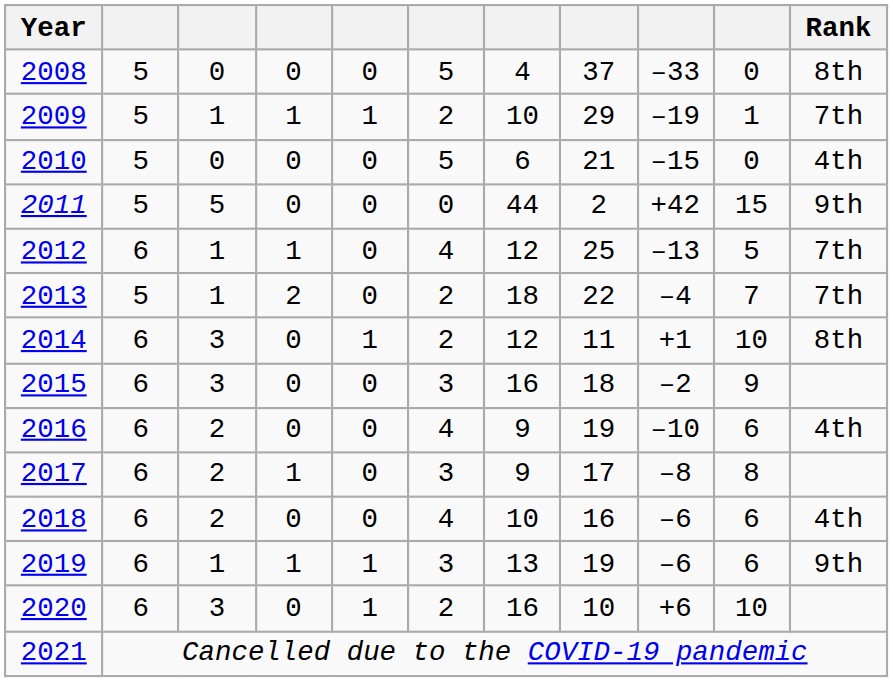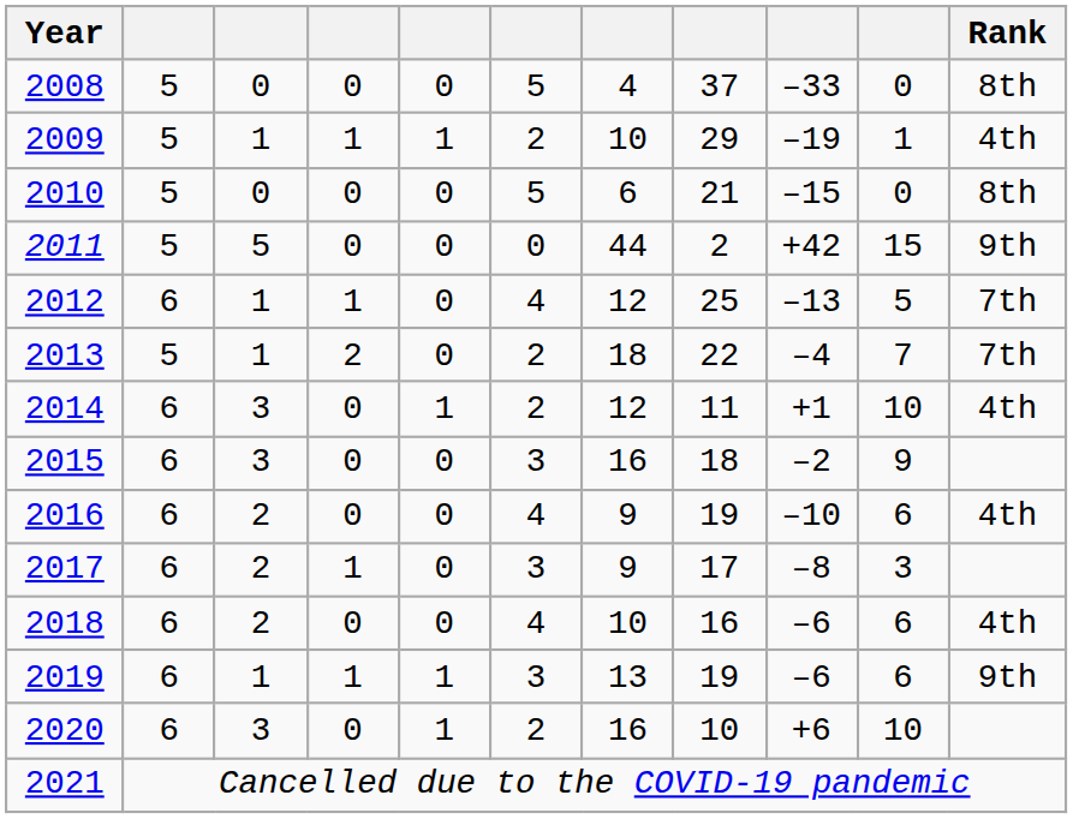 <table class="wikitable" style="text-align:center">
 <tr>
 <th width=40>Year</th>
 <th width=30></th>
 <th width=30></th>
 <th width=30></th>
 <th width=30></th>
 <th width=30></th>
 <th width=30></th>
 <th width=30></th>
 <th width=30></th>
 <th width=30></th>
 <th width=40>Rank</th>
 </tr>
 <tr>
 <td><a href='#'>2008</a></td>
 <td>5</td>
 <td>0</td>
 <td>0</td>
 <td>0</td>
 <td>5</td>
 <td>4</td>
 <td>37</td>
 <td>–33</td>
 <td>0</td>
 <td>8th</td>
 </tr>
 <tr>
 <td><a href='#'>2009</a></td>
 <td>5</td>
 <td>1</td>
 <td>1</td>
 <td>1</td>
 <td>2</td>
 <td>10</td>
 <td>29</td>
 <td>–19</td>
 <td>1</td>
-<td>7th</td>
+<td>4th</td>
 </tr>
 <tr>
 <td><a href='#'>2010</a></td>
 <td>5</td>
 <td>0</td>
 <td>0</td>
 <td>0</td>
 <td>5</td>
 <td>6</td>
 <td>21</td>
 <td>–15</td>
 <td>0</td>
-<td>4th</td>
+<td>8th </td>
 </tr>
 <tr>
 <td><em><a href='#'>2011</a></em></td>
 <td>5</td>
 <td>5</td>
 <td>0</td>
 <td>0</td>
 <td>0</td>
 <td>44</td>
 <td>2</td>
 <td>+42</td>
 <td>15</td>
 <td>9th </td>
 </tr>
 <tr>
 <td><a href='#'>2012</a></td>
 <td>6</td>
 <td>1</td>
 <td>1</td>
 <td>0</td>
 <td>4</td>
 <td>12</td>
 <td>25</td>
 <td>–13</td>
 <td>5</td>
 <td>7th</td>
 </tr>
 <tr>
 <td><a href='#'>2013</a></td>
 <td>5</td>
 <td>1</td>
 <td>2</td>
 <td>0</td>
 <td>2</td>
 <td>18</td>
 <td>22</td>
 <td>–4</td>
 <td>7</td>
 <td>7th</td>
 </tr>
 <tr>
 <td><a href='#'>2014</a></td>
 <td>6</td>
 <td>3</td>
 <td>0</td>
 <td>1</td>
 <td>2</td>
 <td>12</td>
 <td>11</td>
 <td>+1</td>
 <td>10</td>
-<td>8th </td>
+<td>4th</td>
 </tr>
 <tr>
 <td><a href='#'>2015</a></td>
 <td>6</td>
 <td>3</td>
 <td>0</td>
 <td>0</td>
 <td>3</td>
 <td>16</td>
 <td>18</td>
 <td>–2</td>
 <td>9</td>
 <td></td>
 </tr>
 <tr>
 <td><a href='#'>2016</a></td>
 <td>6</td>
 <td>2</td>
 <td>0</td>
 <td>0</td>
 <td>4</td>
 <td>9</td>
 <td>19</td>
 <td>–10</td>
 <td>6</td>
 <td>4th</td>
 </tr>
 <tr>
 <td><a href='#'>2017</a></td>
 <td>6</td>
 <td>2</td>
 <td>1</td>
 <td>0</td>
 <td>3</td>
 <td>9</td>
 <td>17</td>
 <td>–8</td>
-<td>8</td>
+<td>3</td>
 <td></td>
 </tr>
 <tr>
 <td><a href='#'>2018</a></td>
 <td>6</td>
 <td>2</td>
 <td>0</td>
 <td>0</td>
 <td>4</td>
 <td>10</td>
 <td>16</td>
 <td>–6</td>
 <td>6</td>
 <td>4th</td>
 </tr>
 <tr>
 <td><a href='#'>2019</a></td>
 <td>6</td>
 <td>1</td>
 <td>1</td>
 <td>1</td>
 <td>3</td>
 <td>13</td>
 <td>19</td>
 <td>–6</td>
 <td>6</td>
 <td>9th </td>
 </tr>
 <tr>
 <td><a href='#'>2020</a></td>
 <td>6</td>
 <td>3</td>
 <td>0</td>
 <td>1</td>
 <td>2</td>
 <td>16</td>
 <td>10</td>
 <td>+6</td>
 <td>10</td>
 <td></td>
 </tr>
 <tr>
 <td><a href='#'>2021</a></td>
 <td colspan=10 align=center><em>Cancelled due to the <a href='#'>COVID-19 pandemic</a></em></td>
 </tr>
 </table>
